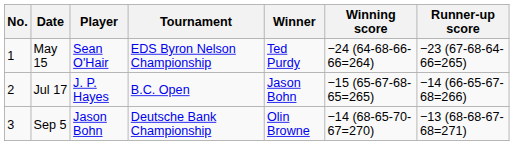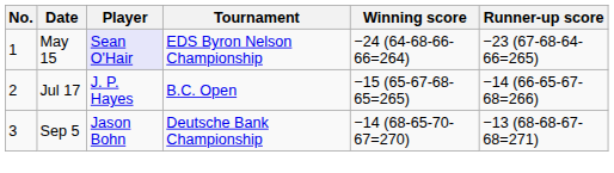 <table class="wikitable" style="font-size:95%;">
 <tr>
 <th>No.</th>
 <th>Date</th>
 <th>Player</th>
 <th>Tournament</th>
-<th>Winner</th>
 <th>Winning score</th>
 <th>Runner-up score</th>
 </tr>
 <tr>
 <td>1</td>
 <td>May 15</td>
-<td> <a href='#'>Sean O'Hair</a></td>
+<td style="background: lavender;"> <a href='#'>Sean O'Hair</a></td>
 <td><a href='#'>EDS Byron Nelson Championship</a></td>
-<td> <a href='#'>Ted Purdy</a></td>
 <td>−24 (64-68-66-66=264)</td>
 <td>−23 (67-68-64-66=265)</td>
 </tr>
 <tr>
 <td>2</td>
 <td>Jul 17</td>
 <td> <a href='#'>J. P. Hayes</a></td>
 <td><a href='#'>B.C. Open</a></td>
-<td> <a href='#'>Jason Bohn</a></td>
 <td>−15 (65-67-68-65=265)</td>
 <td>−14 (66-65-67-68=266)</td>
 </tr>
 <tr>
 <td>3</td>
 <td>Sep 5</td>
 <td> <a href='#'>Jason Bohn</a></td>
 <td><a href='#'>Deutsche Bank Championship</a></td>
-<td> <a href='#'>Olin Browne</a></td>
 <td>−14 (68-65-70-67=270)</td>
 <td>−13 (68-68-67-68=271)</td>
 </tr>
 </table>
